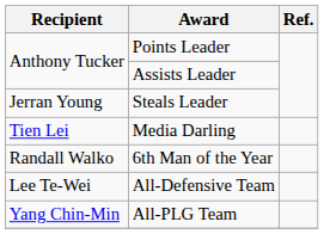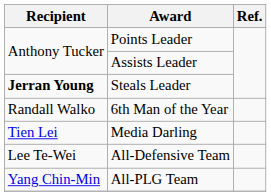 <table class="wikitable">
 <tr>
 <th>Recipient</th>
 <th>Award</th>
 <th>Ref.</th>
 </tr>
 <tr>
 <td rowspan=2>Anthony Tucker</td>
 <td>Points Leader</td>
 <td rowspan=3></td>
 </tr>
 <tr>
 <td>Assists Leader</td>
 </tr>
 <tr>
-<td>Jerran Young</td>
+<td><strong>Jerran Young</strong></td>
 <td>Steals Leader</td>
+</tr>
+<tr>
+<td>Randall Walko</td>
+<td>6th Man of the Year</td>
+<td></td>
 </tr>
 <tr>
 <td><a href='#'>Tien Lei</a></td>
 <td>Media Darling</td>
-<td></td>
-</tr>
-<tr>
-<td>Randall Walko</td>
-<td>6th Man of the Year</td>
 <td></td>
 </tr>
 <tr>
 <td>Lee Te-Wei</td>
 <td>All-Defensive Team</td>
 <td></td>
 </tr>
 <tr>
 <td><a href='#'>Yang Chin-Min</a></td>
 <td>All-PLG Team</td>
 <td></td>
 </tr>
 <tr>
 </tr>
 </table>
